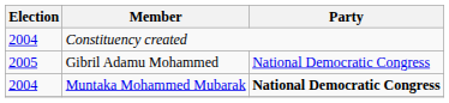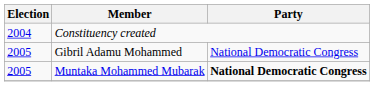 <table class="wikitable">
 <tr>
 <th>Election</th>
 <th>Member</th>
 <th>Party</th>
 </tr>
 <tr>
 <td><a href='#'>2004</a></td>
 <td colspan="2"><em>Constituency created</em></td>
 </tr>
 <tr>
 <td><a href='#'>2005</a></td>
 <td>Gibril Adamu Mohammed</td>
 <td><a href='#'>National Democratic Congress</a></td>
 </tr>
 <tr>
-<td><a href='#'>2004</a></td>
+<td><a href='#'>2005</a></td>
 <td><a href='#'>Muntaka Mohammed Mubarak</a></td>
 <td><strong>National Democratic Congress</strong></td>
 </tr>
 <tr>
 </tr>
 </table>
